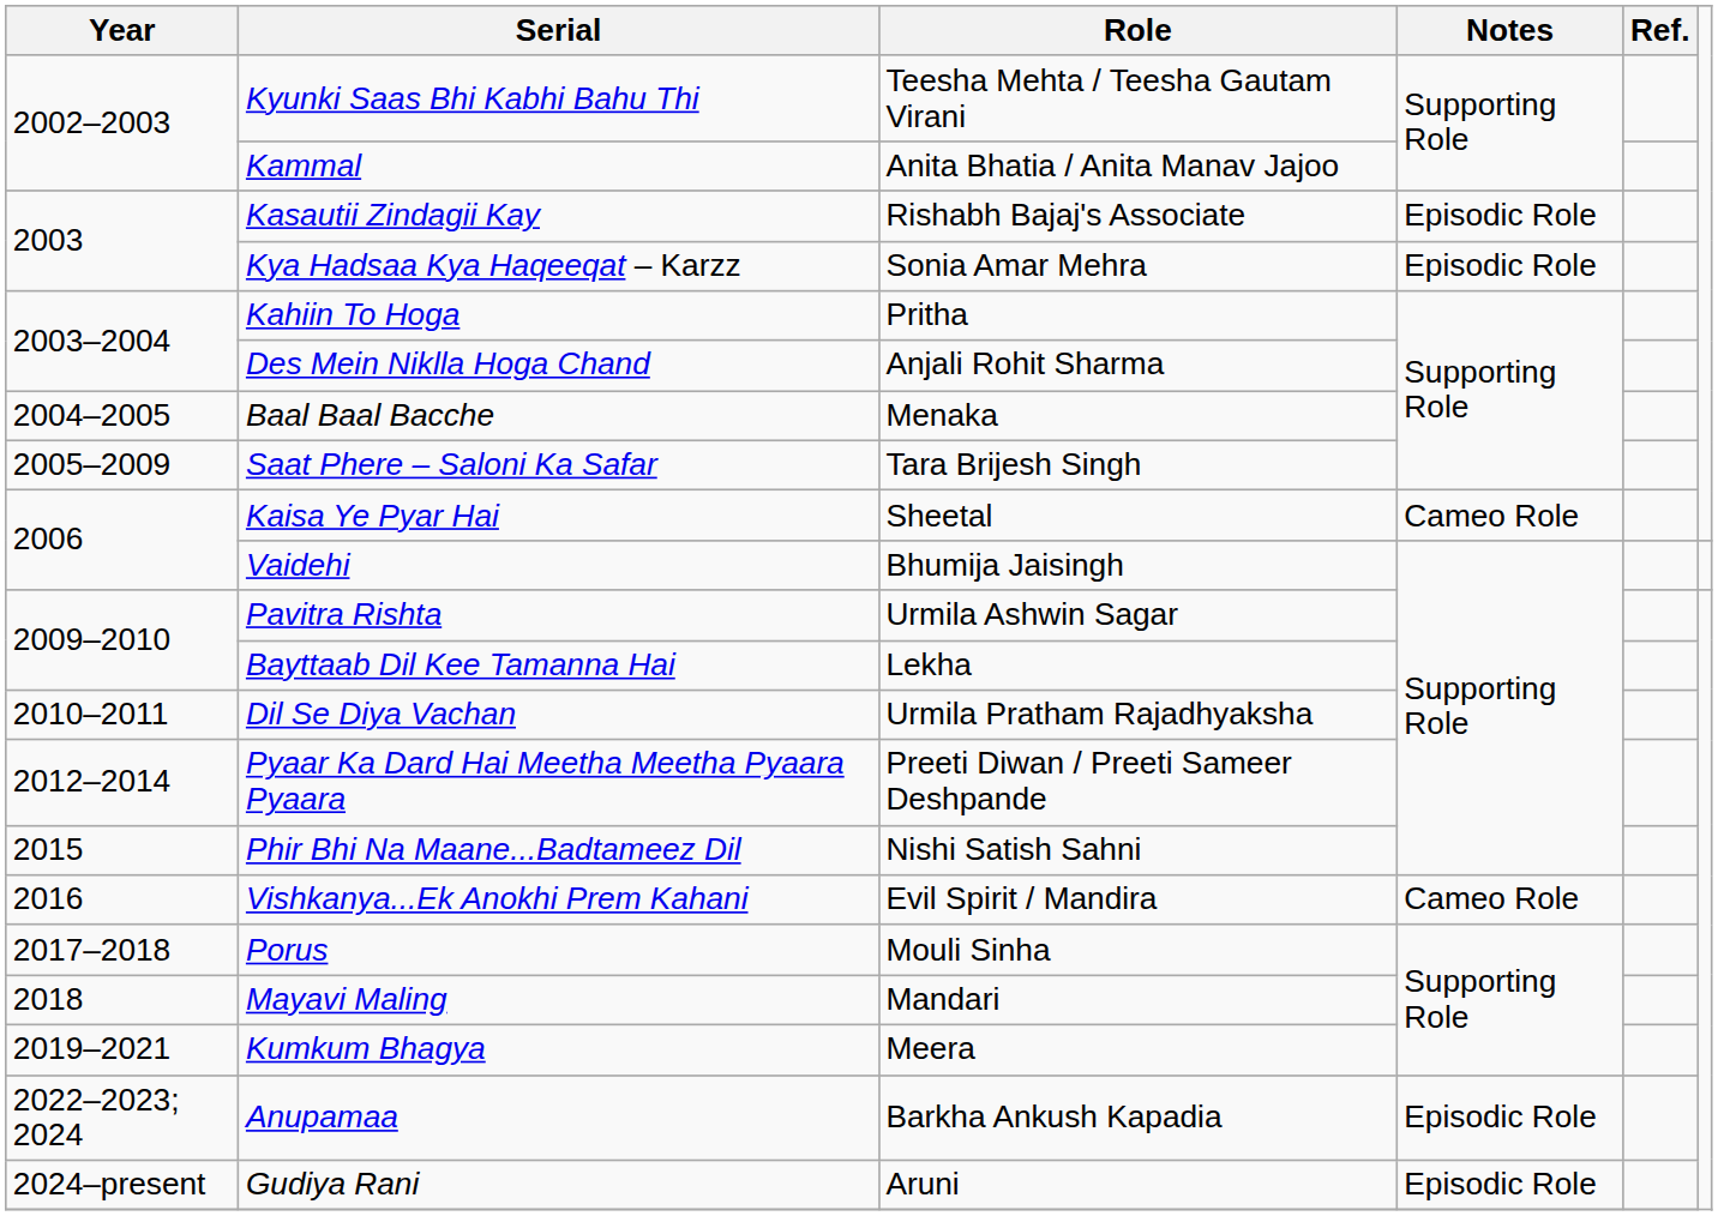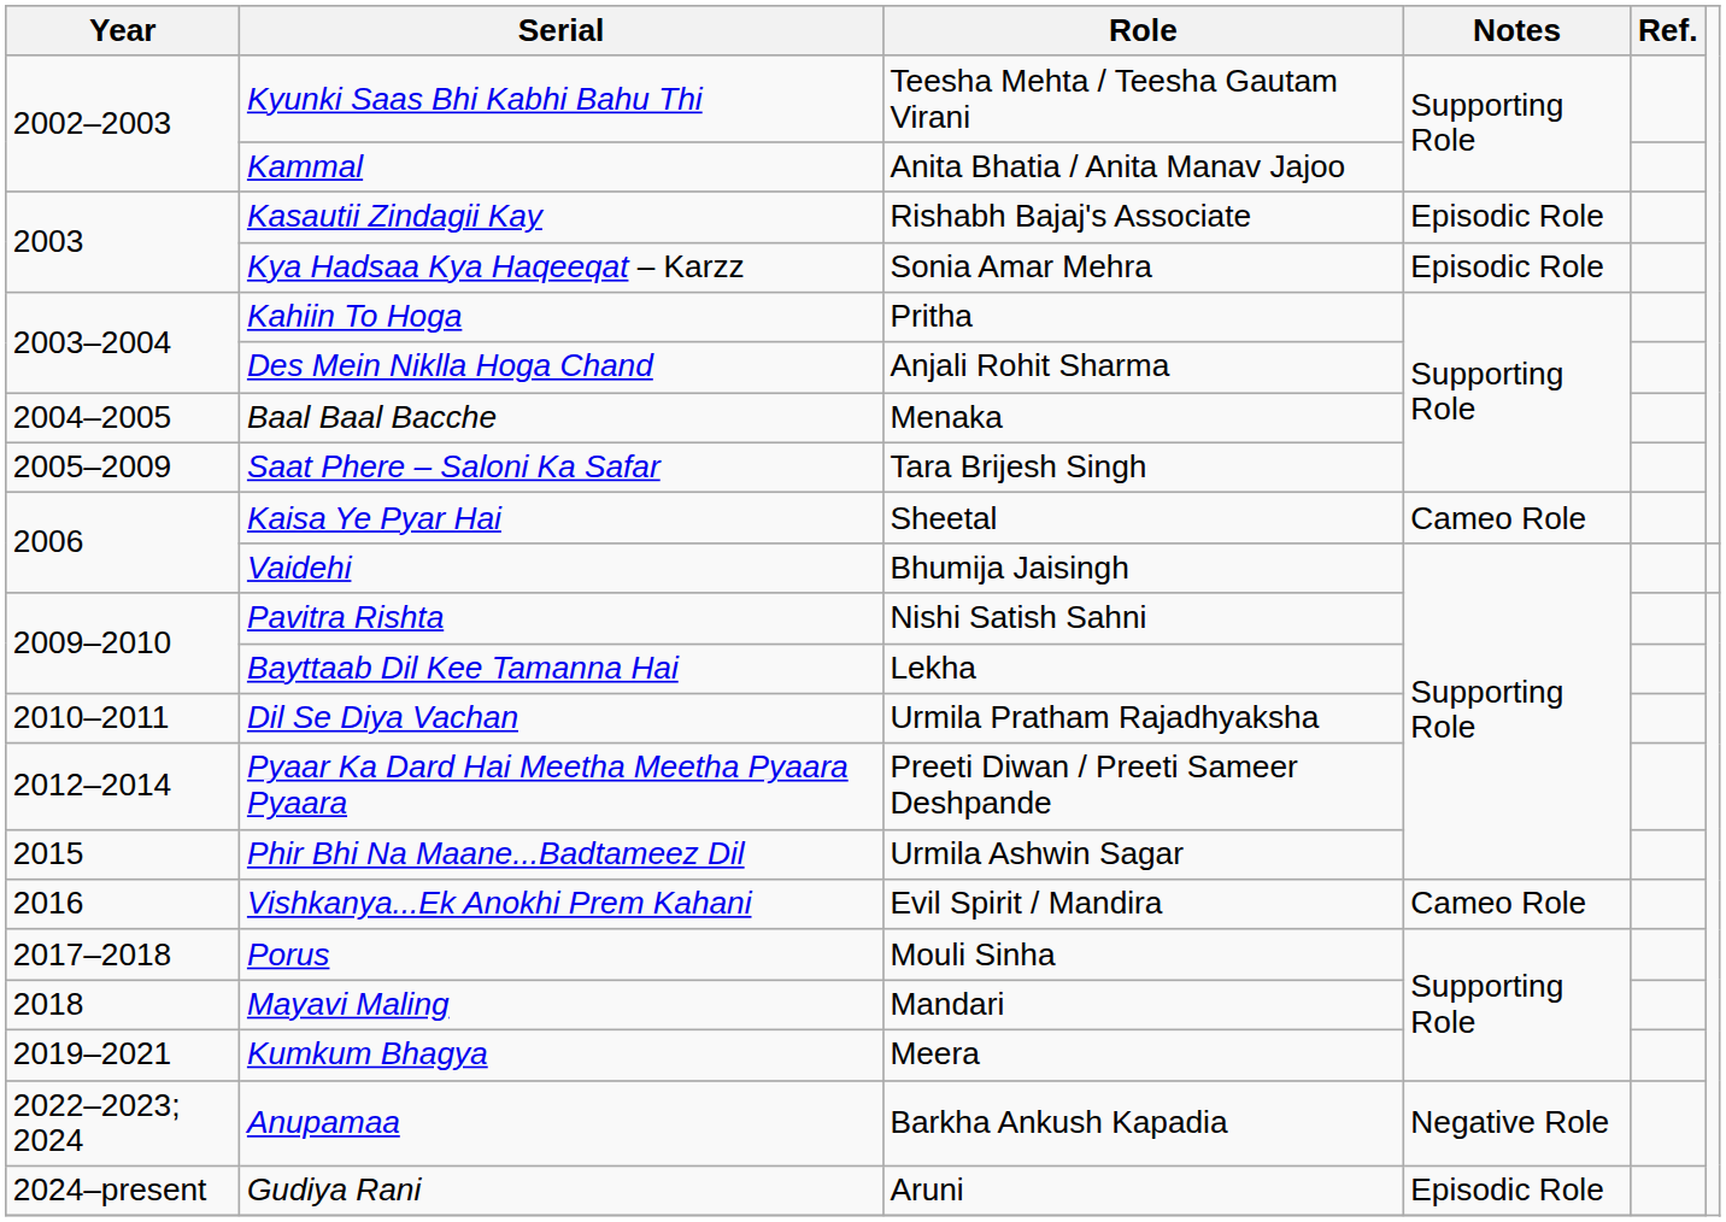 <table class="wikitable sortable">
 <tr>
 <th>Year</th>
 <th>Serial</th>
 <th>Role</th>
 <th>Notes</th>
 <th>Ref.</th>
 </tr>
 <tr>
 <td rowspan = "2">2002–2003</td>
 <td><em><a href='#'>Kyunki Saas Bhi Kabhi Bahu Thi</a></em></td>
 <td>Teesha Mehta / Teesha Gautam Virani</td>
 <td rowspan = "2">Supporting Role</td>
 <td></td>
 </tr>
 <tr>
 <td><em><a href='#'>Kammal</a></em></td>
 <td>Anita Bhatia / Anita Manav Jajoo</td>
 <td></td>
 </tr>
 <tr>
 <td rowspan = "2">2003</td>
 <td><em><a href='#'>Kasautii Zindagii Kay</a></em></td>
 <td>Rishabh Bajaj's Associate</td>
 <td>Episodic Role</td>
 <td></td>
 </tr>
 <tr>
 <td><em><a href='#'>Kya Hadsaa Kya Haqeeqat</a></em> – Karzz</td>
 <td>Sonia Amar Mehra</td>
 <td>Episodic Role</td>
 <td></td>
 </tr>
 <tr>
 <td rowspan = "2">2003–2004</td>
 <td><em><a href='#'>Kahiin To Hoga</a></em></td>
 <td>Pritha</td>
 <td rowspan = "4">Supporting Role</td>
 <td></td>
 </tr>
 <tr>
 <td><em><a href='#'>Des Mein Niklla Hoga Chand</a></em></td>
 <td>Anjali Rohit Sharma</td>
 <td></td>
 </tr>
 <tr>
 <td>2004–2005</td>
 <td><em>Baal Baal Bacche</em></td>
 <td>Menaka</td>
 <td></td>
 </tr>
 <tr>
 <td>2005–2009</td>
 <td><em><a href='#'>Saat Phere – Saloni Ka Safar</a></em></td>
 <td>Tara Brijesh Singh</td>
 <td></td>
 </tr>
 <tr>
 <td rowspan = "2">2006</td>
 <td><em><a href='#'>Kaisa Ye Pyar Hai</a></em></td>
 <td>Sheetal</td>
 <td>Cameo Role</td>
 <td></td>
 </tr>
 <tr>
 <td><em><a href='#'>Vaidehi</a></em></td>
 <td>Bhumija Jaisingh</td>
 <td rowspan = "6">Supporting Role</td>
 <td></td>
 <td></td>
 </tr>
 <tr>
 <td rowspan = "2">2009–2010</td>
 <td><em><a href='#'>Pavitra Rishta</a></em></td>
-<td>Urmila Ashwin Sagar</td>
+<td>Nishi Satish Sahni</td>
 <td></td>
 </tr>
 <tr>
 <td><em><a href='#'>Bayttaab Dil Kee Tamanna Hai</a></em></td>
 <td>Lekha</td>
 <td></td>
 </tr>
 <tr>
 <td>2010–2011</td>
 <td><em><a href='#'>Dil Se Diya Vachan</a></em></td>
 <td>Urmila Pratham Rajadhyaksha</td>
 <td></td>
 </tr>
 <tr>
 <td>2012–2014</td>
 <td><em><a href='#'>Pyaar Ka Dard Hai Meetha Meetha Pyaara Pyaara</a></em></td>
 <td>Preeti Diwan / Preeti Sameer Deshpande</td>
 <td></td>
 </tr>
 <tr>
 <td>2015</td>
 <td><em><a href='#'>Phir Bhi Na Maane...Badtameez Dil</a></em></td>
-<td>Nishi Satish Sahni</td>
+<td>Urmila Ashwin Sagar</td>
 <td></td>
 </tr>
 <tr>
 <td>2016</td>
 <td><em><a href='#'>Vishkanya...Ek Anokhi Prem Kahani</a></em></td>
 <td>Evil Spirit / Mandira</td>
 <td>Cameo Role</td>
 <td></td>
 </tr>
 <tr>
 <td>2017–2018</td>
 <td><em><a href='#'>Porus</a></em></td>
 <td>Mouli Sinha</td>
 <td rowspan = "3">Supporting Role</td>
 <td></td>
 </tr>
 <tr>
 <td>2018</td>
 <td><em><a href='#'>Mayavi Maling</a></em></td>
 <td>Mandari</td>
 <td></td>
 </tr>
 <tr>
 <td>2019–2021</td>
 <td><em><a href='#'>Kumkum Bhagya</a></em></td>
 <td>Meera</td>
 <td></td>
 </tr>
 <tr>
 <td>2022–2023; 2024</td>
 <td><em><a href='#'>Anupamaa</a></em></td>
 <td>Barkha Ankush Kapadia</td>
-<td>Episodic Role</td>
+<td>Negative Role</td>
 <td></td>
 </tr>
 <tr>
 <td>2024–present</td>
 <td><em>Gudiya Rani</em></td>
 <td>Aruni</td>
 <td>Episodic Role</td>
 <td></td>
 </tr>
 <tr>
 </tr>
 </table>
